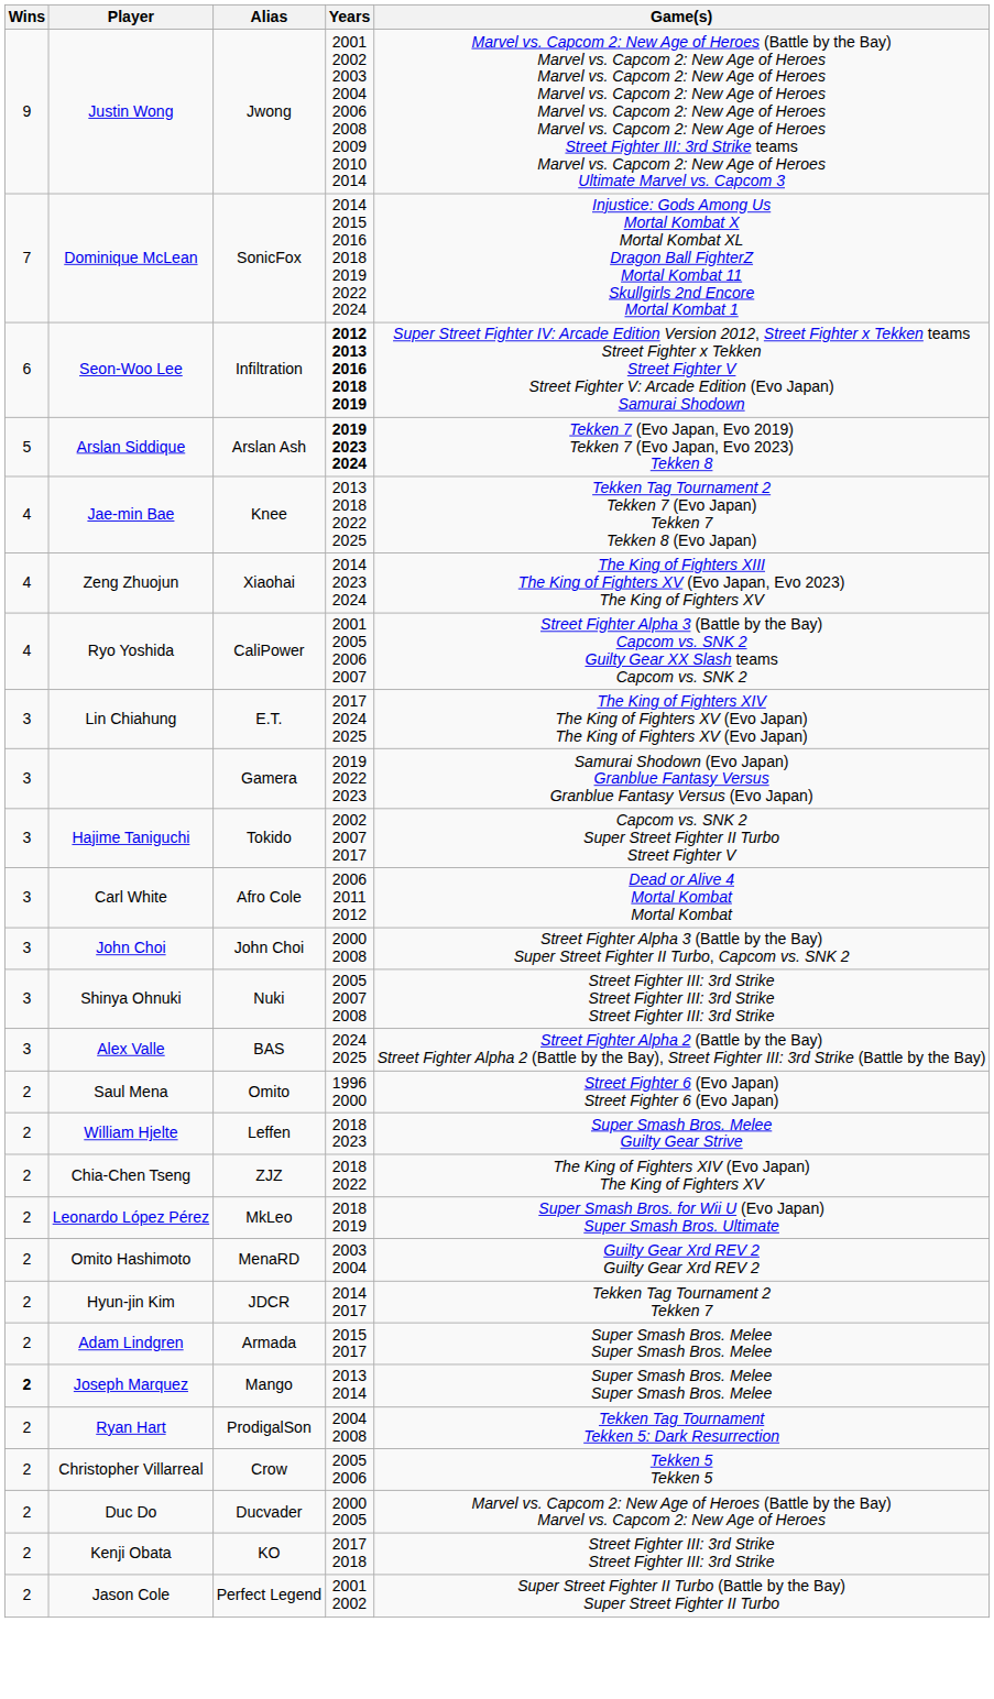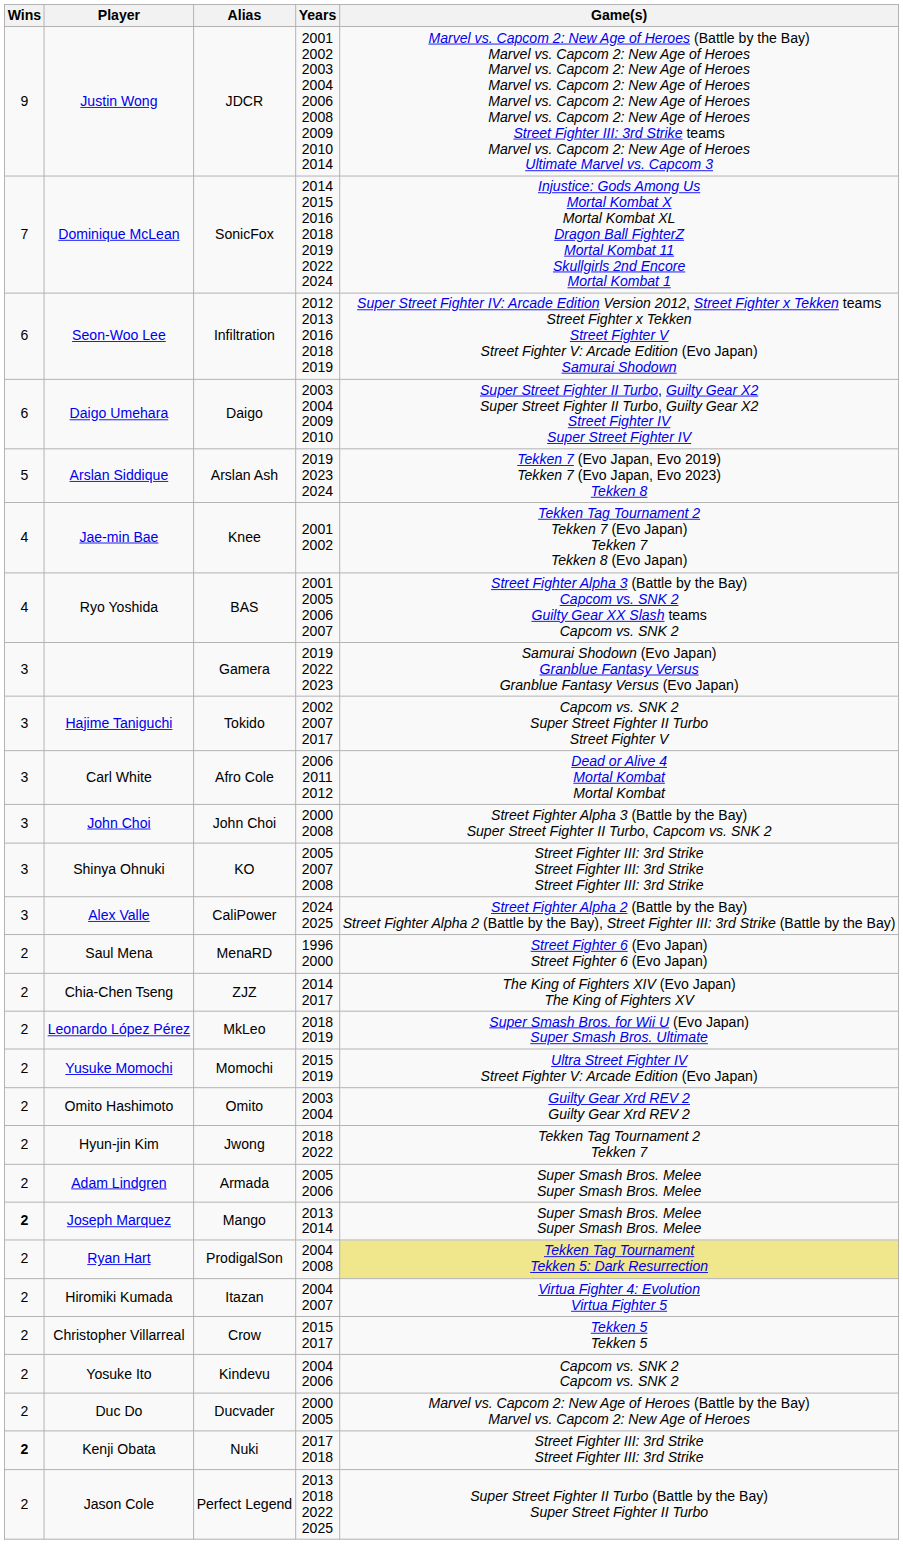 <table class="wikitable" style="text-align: center;">
 <tr>
 <th scope="col" align="center">Wins</th>
 <th scope="col" width="center">Player</th>
 <th scope="col" width="center">Alias</th>
 <th scope="col" align="center">Years</th>
 <th scope="col" align="center">Game(s)</th>
 </tr>
 <tr>
 <td>9</td>
 <td> <a href='#'>Justin Wong</a></td>
-<td>Jwong</td>
+<td>JDCR</td>
 <td>2001<br>2002<br>2003<br>2004<br>2006<br>2008<br>2009<br>2010<br>2014</td>
 <td><em><a href='#'>Marvel vs. Capcom 2: New Age of Heroes</a></em> (Battle by the Bay)<br><em>Marvel vs. Capcom 2: New Age of Heroes</em><br><em>Marvel vs. Capcom 2: New Age of Heroes</em><br><em>Marvel vs. Capcom 2: New Age of Heroes</em><br><em>Marvel vs. Capcom 2: New Age of Heroes</em><br><em>Marvel vs. Capcom 2: New Age of Heroes</em><br><em><a href='#'>Street Fighter III: 3rd Strike</a></em> teams<br><em>Marvel vs. Capcom 2: New Age of Heroes</em><br><em><a href='#'>Ultimate Marvel vs. Capcom 3</a></em><br></td>
 </tr>
 <tr>
 <td>7</td>
 <td> <a href='#'>Dominique McLean</a></td>
 <td>SonicFox</td>
 <td>2014<br>2015<br>2016<br>2018<br>2019<br>2022<br>2024</td>
 <td><em><a href='#'>Injustice: Gods Among Us</a></em><br><em><a href='#'>Mortal Kombat X</a></em><br><em>Mortal Kombat XL</em><br><em><a href='#'>Dragon Ball FighterZ</a></em><br><em><a href='#'>Mortal Kombat 11</a></em><br><em><a href='#'>Skullgirls 2nd Encore</a></em><br><em><a href='#'>Mortal Kombat 1</a></em></td>
 </tr>
 <tr>
 <td>6</td>
 <td> <a href='#'>Seon-Woo Lee</a></td>
 <td>Infiltration</td>
-<td><strong>2012<br>2013<br>2016<br>2018<br>2019<br></strong></td>
+<td>2012<br>2013<br>2016<br>2018<br>2019<br></td>
 <td><em><a href='#'>Super Street Fighter IV: Arcade Edition</a> Version 2012</em>, <em><a href='#'>Street Fighter x Tekken</a></em> teams<br><em>Street Fighter x Tekken</em><br><em><a href='#'>Street Fighter V</a></em><br><em>Street Fighter V: Arcade Edition</em> (Evo Japan)<br><em><a href='#'>Samurai Shodown</a></em><br></td>
+</tr>
+<tr>
+<td>6</td>
+<td> <a href='#'>Daigo Umehara</a></td>
+<td>Daigo</td>
+<td>2003<br>2004<br>2009<br>2010</td>
+<td><em><a href='#'>Super Street Fighter II Turbo</a></em>, <em><a href='#'>Guilty Gear X2</a></em><br><em>Super Street Fighter II Turbo</em>, <em>Guilty Gear X2</em><br><em><a href='#'>Street Fighter IV</a></em><br><em><a href='#'>Super Street Fighter IV</a></em></td>
 </tr>
 <tr>
 <td>5</td>
 <td> <a href='#'>Arslan Siddique</a></td>
 <td>Arslan Ash</td>
-<td><strong>2019<br>2023<br>2024</strong></td>
+<td>2019<br>2023<br>2024</td>
 <td><em><a href='#'>Tekken 7</a></em> (Evo Japan, Evo 2019)<br><em>Tekken 7</em> (Evo Japan, Evo 2023)<br><em><a href='#'>Tekken 8</a></em></td>
 </tr>
 <tr>
 <td>4</td>
 <td> <a href='#'>Jae-min Bae</a></td>
 <td>Knee</td>
-<td>2013<br>2018<br>2022<br>2025</td>
+<td>2001<br>2002</td>
 <td><em><a href='#'>Tekken Tag Tournament 2</a></em><br><em>Tekken 7</em> (Evo Japan)<br><em>Tekken 7</em><br><em>Tekken 8</em> (Evo Japan)</td>
 </tr>
 <tr>
 <td>4</td>
-<td> Zeng Zhuojun</td>
-<td>Xiaohai</td>
-<td>2014<br>2023<br>2024</td>
-<td><em><a href='#'>The King of Fighters XIII</a></em><br><em><a href='#'>The King of Fighters XV</a></em> (Evo Japan, Evo 2023)<br><em>The King of Fighters XV</em></td>
-</tr>
-<tr>
-<td>4</td>
 <td> Ryo Yoshida</td>
-<td>CaliPower</td>
+<td>BAS</td>
 <td>2001<br>2005<br>2006<br>2007</td>
 <td><em><a href='#'>Street Fighter Alpha 3</a></em> (Battle by the Bay)<br><em><a href='#'>Capcom vs. SNK 2</a></em><br><em><a href='#'>Guilty Gear XX Slash</a></em> teams<br><em>Capcom vs. SNK 2</em></td>
-</tr>
-<tr>
-<td>3</td>
-<td> Lin Chiahung</td>
-<td>E.T.</td>
-<td>2017 <br>2024<br>2025</td>
-<td><em><a href='#'>The King of Fighters XIV</a></em><br><em>The King of Fighters XV</em> (Evo Japan)<br><em>The King of Fighters XV</em> (Evo Japan)</td>
 </tr>
 <tr>
 <td>3</td>
 <td></td>
 <td>Gamera</td>
 <td>2019<br>2022<br>2023</td>
 <td><em>Samurai Shodown</em> (Evo Japan)<br><em><a href='#'>Granblue Fantasy Versus</a></em><br><em>Granblue Fantasy Versus</em> (Evo Japan)</td>
 </tr>
 <tr>
 <td>3</td>
 <td> <a href='#'>Hajime Taniguchi</a></td>
 <td>Tokido</td>
 <td>2002<br>2007<br>2017</td>
 <td><em>Capcom vs. SNK 2</em><br><em>Super Street Fighter II Turbo</em><br><em>Street Fighter V</em></td>
 </tr>
 <tr>
 <td>3</td>
 <td> Carl White</td>
 <td>Afro Cole</td>
 <td>2006<br>2011<br>2012</td>
 <td><em><a href='#'>Dead or Alive 4</a></em><br><em><a href='#'>Mortal Kombat</a></em><br><em>Mortal Kombat</em></td>
 </tr>
 <tr>
 <td>3</td>
 <td> <a href='#'>John Choi</a></td>
 <td>John Choi</td>
 <td>2000<br>2008</td>
 <td><em>Street Fighter Alpha 3</em> (Battle by the Bay)<br><em>Super Street Fighter II Turbo</em>, <em>Capcom vs. SNK 2</em></td>
 </tr>
 <tr>
 <td>3</td>
 <td> Shinya Ohnuki</td>
-<td>Nuki</td>
+<td>KO</td>
 <td>2005<br>2007<br>2008</td>
 <td><em>Street Fighter III: 3rd Strike</em><br><em>Street Fighter III: 3rd Strike</em><br><em>Street Fighter III: 3rd Strike</em></td>
 </tr>
 <tr>
 <td>3</td>
 <td> <a href='#'>Alex Valle</a></td>
-<td>BAS</td>
+<td>CaliPower</td>
 <td>2024<br>2025</td>
 <td><em><a href='#'>Street Fighter Alpha 2</a></em> (Battle by the Bay)<br><em>Street Fighter Alpha 2</em> (Battle by the Bay), <em>Street Fighter III: 3rd Strike</em> (Battle by the Bay)</td>
 </tr>
 <tr>
 <td>2</td>
 <td> Saul Mena</td>
-<td>Omito</td>
+<td>MenaRD</td>
 <td>1996<br>2000<br></td>
 <td><em><a href='#'>Street Fighter 6</a></em> (Evo Japan)<br><em>Street Fighter 6</em> (Evo Japan)</td>
 </tr>
 <tr>
 <td>2</td>
-<td> <a href='#'>William Hjelte</a></td>
-<td>Leffen</td>
-<td>2018<br>2023</td>
-<td><em><a href='#'>Super Smash Bros. Melee</a></em><br><em><a href='#'>Guilty Gear Strive</a></em></td>
-</tr>
-<tr>
-<td>2</td>
 <td> Chia-Chen Tseng</td>
 <td>ZJZ</td>
-<td>2018<br>2022</td>
+<td>2014<br>2017</td>
 <td><em>The King of Fighters XIV</em> (Evo Japan)<br><em>The King of Fighters XV</em></td>
 </tr>
 <tr>
 <td>2</td>
 <td> <a href='#'>Leonardo López Pérez</a></td>
 <td>MkLeo</td>
 <td>2018<br>2019</td>
 <td><em><a href='#'>Super Smash Bros. for Wii U</a></em> (Evo Japan)<br><em><a href='#'>Super Smash Bros. Ultimate</a></em></td>
 </tr>
 <tr>
 <td>2</td>
+<td> <a href='#'>Yusuke Momochi</a></td>
+<td>Momochi</td>
+<td>2015<br>2019</td>
+<td><em><a href='#'>Ultra Street Fighter IV</a></em><br><em>Street Fighter V: Arcade Edition</em> (Evo Japan)</td>
+</tr>
+<tr>
+<td>2</td>
 <td> Omito Hashimoto</td>
-<td>MenaRD</td>
+<td>Omito</td>
 <td>2003<br>2004</td>
 <td><em><a href='#'>Guilty Gear Xrd REV 2</a></em><br><em>Guilty Gear Xrd REV 2</em></td>
 </tr>
 <tr>
 <td>2</td>
 <td> Hyun-jin Kim</td>
-<td>JDCR</td>
-<td>2014<br>2017</td>
+<td>Jwong</td>
+<td>2018<br>2022</td>
 <td><em>Tekken Tag Tournament 2</em><br><em>Tekken 7</em></td>
 </tr>
 <tr>
 <td>2</td>
 <td> <a href='#'>Adam Lindgren</a></td>
 <td>Armada</td>
-<td>2015<br>2017</td>
+<td>2005<br>2006</td>
 <td><em>Super Smash Bros. Melee</em><br><em>Super Smash Bros. Melee</em></td>
 </tr>
 <tr>
 <td><strong>2</strong></td>
 <td> <a href='#'>Joseph Marquez</a></td>
 <td>Mango</td>
 <td>2013<br>2014</td>
 <td><em>Super Smash Bros. Melee</em><br><em>Super Smash Bros. Melee</em></td>
 </tr>
 <tr>
 <td>2</td>
 <td> <a href='#'>Ryan Hart</a></td>
 <td>ProdigalSon</td>
 <td>2004<br>2008</td>
-<td><em><a href='#'>Tekken Tag Tournament</a></em><br><em><a href='#'>Tekken 5: Dark Resurrection</a></em></td>
+<td style="background: khaki;"><em><a href='#'>Tekken Tag Tournament</a></em><br><em><a href='#'>Tekken 5: Dark Resurrection</a></em></td>
+</tr>
+<tr>
+<td>2</td>
+<td> Hiromiki Kumada</td>
+<td>Itazan</td>
+<td>2004<br>2007</td>
+<td><em><a href='#'>Virtua Fighter 4: Evolution</a></em><br><em><a href='#'>Virtua Fighter 5</a></em></td>
 </tr>
 <tr>
 <td>2</td>
 <td> Christopher Villarreal</td>
 <td>Crow</td>
-<td>2005<br>2006</td>
+<td>2015<br>2017</td>
 <td><em><a href='#'>Tekken 5</a></em><br><em>Tekken 5</em></td>
+</tr>
+<tr>
+<td>2</td>
+<td> Yosuke Ito</td>
+<td>Kindevu</td>
+<td>2004<br>2006</td>
+<td><em>Capcom vs. SNK 2</em><br><em>Capcom vs. SNK 2</em></td>
 </tr>
 <tr>
 <td>2</td>
 <td> Duc Do</td>
 <td>Ducvader</td>
 <td>2000<br>2005</td>
 <td><em>Marvel vs. Capcom 2: New Age of Heroes</em> (Battle by the Bay)<br><em>Marvel vs. Capcom 2: New Age of Heroes</em></td>
 </tr>
 <tr>
-<td>2</td>
+<td><strong>2</strong></td>
 <td> Kenji Obata</td>
-<td>KO</td>
+<td>Nuki</td>
 <td>2017<br>2018</td>
 <td><em>Street Fighter III: 3rd Strike</em><br><em>Street Fighter III: 3rd Strike</em></td>
 </tr>
 <tr>
 <td>2</td>
 <td> Jason Cole</td>
 <td>Perfect Legend</td>
-<td>2001<br>2002</td>
+<td>2013<br>2018<br>2022<br>2025</td>
 <td><em>Super Street Fighter II Turbo</em> (Battle by the Bay)<br><em>Super Street Fighter II Turbo</em></td>
 </tr>
 </table>
